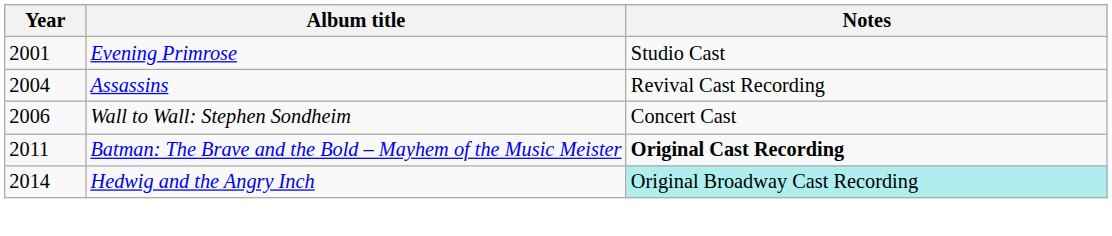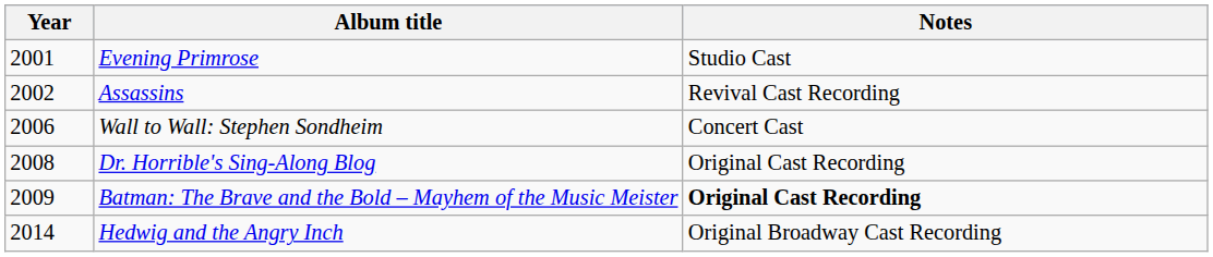 <table class="wikitable">
 <tr style="background:#b0c4de; text-align:center;">
 <th>Year</th>
 <th style="width:49%;">Album title</th>
 <th>Notes</th>
 </tr>
 <tr>
 <td>2001</td>
 <td><em><a href='#'>Evening Primrose</a></em></td>
 <td>Studio Cast</td>
 </tr>
 <tr>
-<td>2004</td>
+<td>2002</td>
 <td><em><a href='#'>Assassins</a></em></td>
 <td>Revival Cast Recording</td>
 </tr>
 <tr>
 <td>2006</td>
 <td><em>Wall to Wall: Stephen Sondheim</em></td>
 <td>Concert Cast</td>
 </tr>
 <tr>
-<td>2011</td>
+<td>2008</td>
+<td><em><a href='#'>Dr. Horrible's Sing-Along Blog</a></em></td>
+<td>Original Cast Recording</td>
+</tr>
+<tr>
+<td>2009</td>
 <td><em><a href='#'>Batman: The Brave and the Bold – Mayhem of the Music Meister</a></em></td>
 <td><strong>Original Cast Recording</strong></td>
 </tr>
 <tr>
 <td>2014</td>
 <td><em><a href='#'>Hedwig and the Angry Inch</a></em></td>
-<td style="background: paleturquoise;">Original Broadway Cast Recording</td>
+<td>Original Broadway Cast Recording</td>
 </tr>
 </table>
